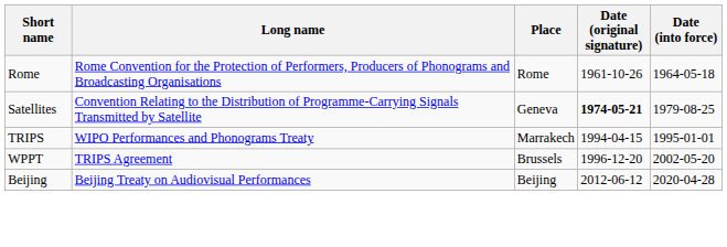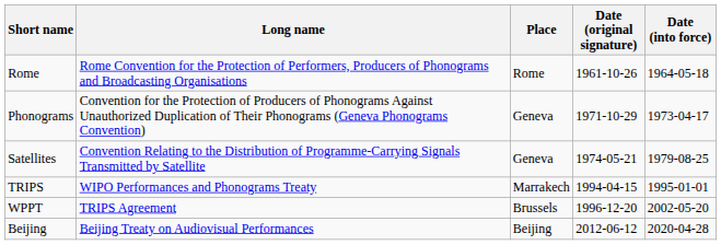 <table class="wikitable sortable">
 <tr>
 <th>Short name</th>
 <th>Long name</th>
 <th>Place</th>
 <th width=80>Date<br>(original signature)</th>
 <th width=80>Date<br>(into force)</th>
 </tr>
 <tr>
 <td>Rome</td>
 <td><a href='#'>Rome Convention for the Protection of Performers, Producers of Phonograms and Broadcasting Organisations</a></td>
 <td>Rome</td>
 <td>1961-10-26</td>
 <td>1964-05-18</td>
 </tr>
 <tr>
+<td>Phonograms</td>
+<td>Convention for the Protection of Producers of Phonograms Against Unauthorized Duplication of Their Phonograms (<a href='#'>Geneva Phonograms Convention</a>)</td>
+<td>Geneva</td>
+<td>1971-10-29</td>
+<td>1973-04-17</td>
+</tr>
+<tr>
 <td>Satellites</td>
 <td><a href='#'>Convention Relating to the Distribution of Programme-Carrying Signals Transmitted by Satellite</a></td>
 <td>Geneva</td>
-<td><strong>1974-05-21</strong></td>
+<td>1974-05-21</td>
 <td>1979-08-25</td>
 </tr>
 <tr>
 <td>TRIPS</td>
 <td><a href='#'>WIPO Performances and Phonograms Treaty</a></td>
 <td>Marrakech</td>
 <td>1994-04-15</td>
 <td>1995-01-01</td>
 </tr>
 <tr>
 <td>WPPT</td>
 <td><a href='#'>TRIPS Agreement</a></td>
 <td>Brussels</td>
 <td>1996-12-20</td>
 <td>2002-05-20</td>
 </tr>
 <tr>
 <td>Beijing</td>
 <td><a href='#'>Beijing Treaty on Audiovisual Performances</a></td>
 <td>Beijing</td>
 <td>2012-06-12</td>
 <td>2020-04-28</td>
 </tr>
 </table>
